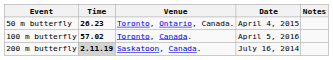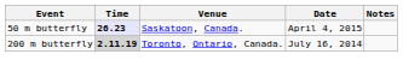 <table class="wikitable">
 <tr>
 <th>Event</th>
 <th>Time</th>
 <th>Venue</th>
 <th>Date</th>
 <th>Notes</th>
 </tr>
 <tr>
 <td>50 m butterfly</td>
-<td><strong>26.23</strong></td>
-<td><a href='#'>Toronto</a>, <a href='#'>Ontario</a>, Canada.</td>
+<td style="background: lavender;"><strong>26.23</strong></td>
+<td><a href='#'>Saskatoon</a>, <a href='#'>Canada</a>.</td>
 <td>April 4, 2015</td>
-<td></td>
-</tr>
-<tr>
-<td>100 m butterfly</td>
-<td><strong>57.02</strong></td>
-<td><a href='#'>Toronto</a>, <a href='#'>Canada</a>.</td>
-<td>April 5, 2016</td>
 <td></td>
 </tr>
 <tr>
 <td>200 m butterfly</td>
 <td style="background: lightgrey;"><strong>2.11.19</strong></td>
-<td><a href='#'>Saskatoon</a>, <a href='#'>Canada</a>.</td>
+<td><a href='#'>Toronto</a>, <a href='#'>Ontario</a>, Canada.</td>
 <td>July 16, 2014</td>
 <td></td>
 </tr>
 </table>
